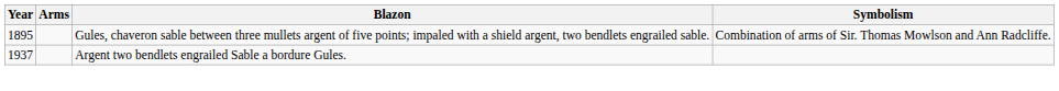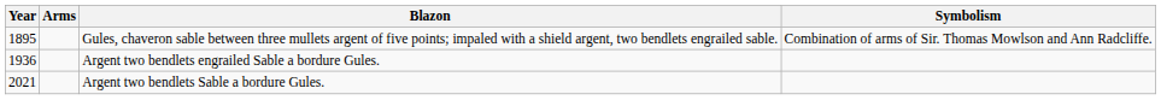 <table class="wikitable">
 <tr>
 <th>Year</th>
 <th>Arms</th>
 <th>Blazon</th>
 <th>Symbolism</th>
 </tr>
 <tr>
 <td>1895</td>
 <td></td>
 <td>Gules, chaveron sable between three mullets argent of five points; impaled with a shield argent, two bendlets engrailed sable.</td>
 <td>Combination of arms of Sir. Thomas Mowlson and Ann Radcliffe.</td>
 </tr>
 <tr>
-<td>1937</td>
+<td>1936</td>
 <td></td>
 <td>Argent two bendlets engrailed Sable a bordure Gules.</td>
 <td></td>
 </tr>
+<tr>
+<td>2021</td>
+<td></td>
+<td>Argent two bendlets Sable a bordure Gules.</td>
+<td></td>
+</tr>
 </table>
